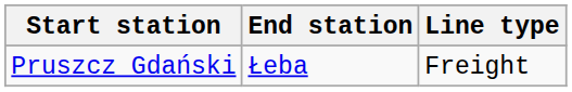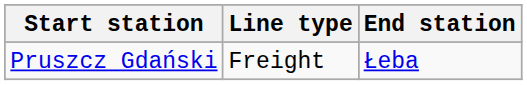 <table class="wikitable">
 <tr>
 <th>Start station</th>
+<th>Line type</th>
 <th>End station</th>
-<th>Line type</th>
 </tr>
 <tr>
 <td><a href='#'>Pruszcz Gdański</a></td>
+<td>Freight</td>
 <td><a href='#'>Łeba</a></td>
-<td>Freight</td>
 </tr>
 </table>
